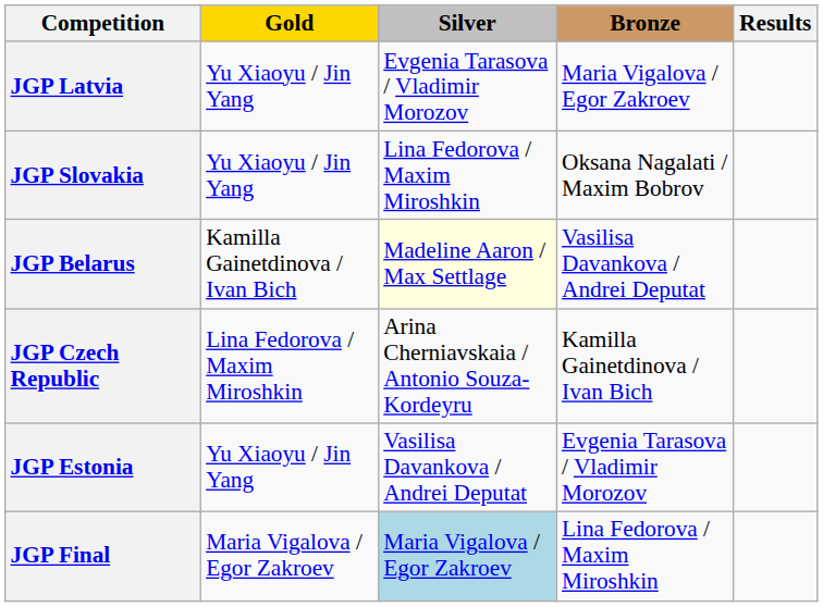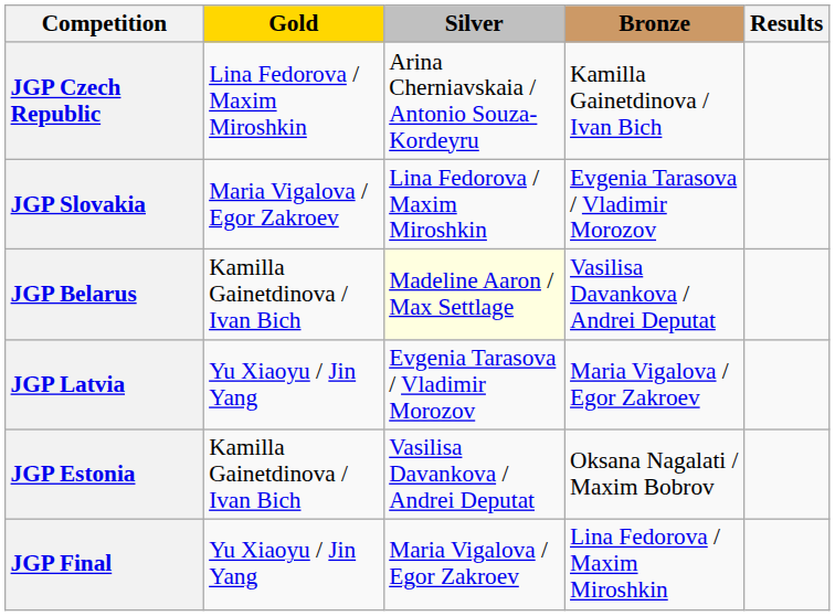 <table class="wikitable unsortable" style="text-align:left; width:90%">
 <tr>
 <th scope="col" style="text-align:center; width:25%">Competition</th>
 <td scope="col" style="text-align:center; width:22.5%; background:gold"><strong>Gold</strong></td>
 <td scope="col" style="text-align:center; width:22.5%; background:silver"><strong>Silver</strong></td>
 <td scope="col" style="text-align:center; width:22.5%; background:#c96"><strong>Bronze</strong></td>
 <th scope="col" style="text-align:center; width:7.5%">Results</th>
 </tr>
 <tr>
-<th scope="row" style="text-align:left"> <a href='#'>JGP Latvia</a></th>
-<td> <a href='#'>Yu Xiaoyu</a> / <a href='#'>Jin Yang</a></td>
-<td> <a href='#'>Evgenia Tarasova</a> / <a href='#'>Vladimir Morozov</a></td>
-<td> <a href='#'>Maria Vigalova</a> / <a href='#'>Egor Zakroev</a></td>
+<th scope="row" style="text-align:left"> <a href='#'>JGP Czech Republic</a></th>
+<td> <a href='#'>Lina Fedorova</a> / <a href='#'>Maxim Miroshkin</a></td>
+<td> Arina Cherniavskaia / <a href='#'>Antonio Souza-Kordeyru</a></td>
+<td> Kamilla Gainetdinova / <a href='#'>Ivan Bich</a></td>
 <td></td>
 </tr>
 <tr>
 <th scope="row" style="text-align:left"> <a href='#'>JGP Slovakia</a></th>
-<td> <a href='#'>Yu Xiaoyu</a> / <a href='#'>Jin Yang</a></td>
+<td> <a href='#'>Maria Vigalova</a> / <a href='#'>Egor Zakroev</a></td>
 <td> <a href='#'>Lina Fedorova</a> / <a href='#'>Maxim Miroshkin</a></td>
-<td> Oksana Nagalati / Maxim Bobrov</td>
+<td> <a href='#'>Evgenia Tarasova</a> / <a href='#'>Vladimir Morozov</a></td>
 <td></td>
 </tr>
 <tr>
 <th scope="row" style="text-align:left"> <a href='#'>JGP Belarus</a></th>
 <td> Kamilla Gainetdinova / <a href='#'>Ivan Bich</a></td>
 <td style="background: lightyellow;"> <a href='#'>Madeline Aaron</a> / <a href='#'>Max Settlage</a></td>
 <td> <a href='#'>Vasilisa Davankova</a> / <a href='#'>Andrei Deputat</a></td>
 <td></td>
 </tr>
 <tr>
-<th scope="row" style="text-align:left"> <a href='#'>JGP Czech Republic</a></th>
-<td> <a href='#'>Lina Fedorova</a> / <a href='#'>Maxim Miroshkin</a></td>
-<td> Arina Cherniavskaia / <a href='#'>Antonio Souza-Kordeyru</a></td>
-<td> Kamilla Gainetdinova / <a href='#'>Ivan Bich</a></td>
+<th scope="row" style="text-align:left"> <a href='#'>JGP Latvia</a></th>
+<td> <a href='#'>Yu Xiaoyu</a> / <a href='#'>Jin Yang</a></td>
+<td> <a href='#'>Evgenia Tarasova</a> / <a href='#'>Vladimir Morozov</a></td>
+<td> <a href='#'>Maria Vigalova</a> / <a href='#'>Egor Zakroev</a></td>
 <td></td>
 </tr>
 <tr>
 <th scope="row" style="text-align:left"> <a href='#'>JGP Estonia</a></th>
-<td> <a href='#'>Yu Xiaoyu</a> / <a href='#'>Jin Yang</a></td>
+<td> Kamilla Gainetdinova / <a href='#'>Ivan Bich</a></td>
 <td> <a href='#'>Vasilisa Davankova</a> / <a href='#'>Andrei Deputat</a></td>
-<td> <a href='#'>Evgenia Tarasova</a> / <a href='#'>Vladimir Morozov</a></td>
+<td> Oksana Nagalati / Maxim Bobrov</td>
 <td></td>
 </tr>
 <tr>
 <th scope="row" style="text-align:left"> <a href='#'>JGP Final</a></th>
+<td> <a href='#'>Yu Xiaoyu</a> / <a href='#'>Jin Yang</a></td>
 <td> <a href='#'>Maria Vigalova</a> / <a href='#'>Egor Zakroev</a></td>
-<td style="background: lightblue;"> <a href='#'>Maria Vigalova</a> / <a href='#'>Egor Zakroev</a></td>
 <td> <a href='#'>Lina Fedorova</a> / <a href='#'>Maxim Miroshkin</a></td>
 <td></td>
 </tr>
 </table>
